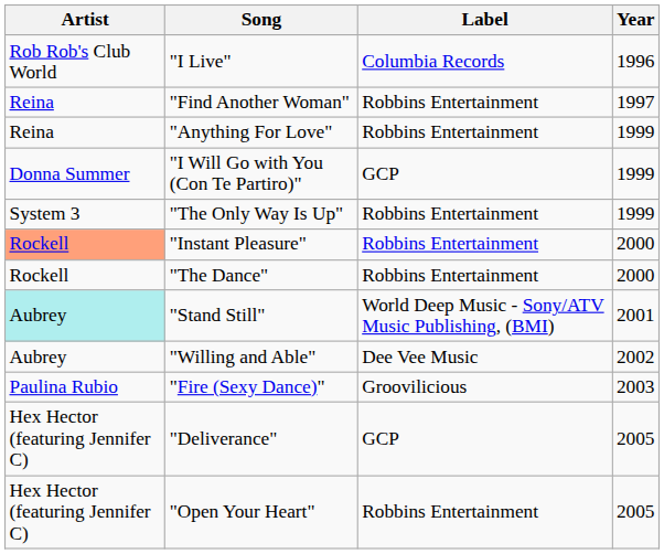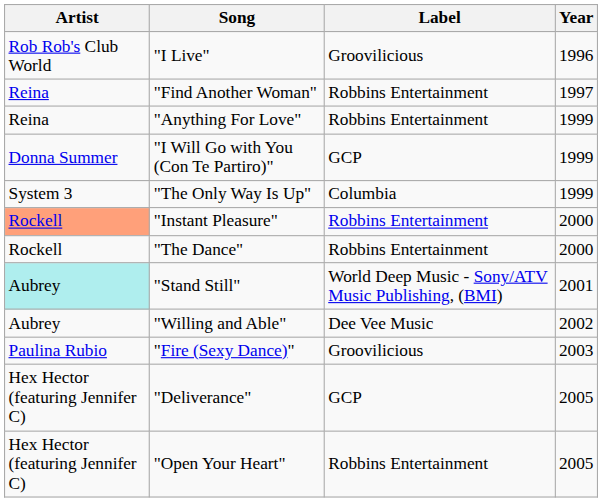 <table class="wikitable sortable" width="550px">
 <tr>
 <th align="left">Artist</th>
 <th align="left">Song</th>
 <th align="left">Label</th>
 <th align="left">Year</th>
 </tr>
 <tr>
 <td align="left"><a href='#'>Rob Rob's</a> Club World</td>
 <td align="left">"I Live"</td>
-<td align="left"><a href='#'>Columbia Records</a></td>
+<td align="left">Groovilicious</td>
 <td align="left">1996</td>
 </tr>
 <tr>
 <td align="left"><a href='#'>Reina</a></td>
 <td align="left">"Find Another Woman"</td>
 <td align="left">Robbins Entertainment</td>
 <td align="left">1997</td>
 </tr>
 <tr>
 <td align="left">Reina</td>
 <td align="left">"Anything For Love"</td>
 <td align="left">Robbins Entertainment</td>
 <td align="left">1999</td>
 </tr>
 <tr>
 <td align="left"><a href='#'>Donna Summer</a></td>
 <td align="left">"I Will Go with You (Con Te Partiro)"</td>
 <td align="left">GCP</td>
 <td align="left">1999</td>
 </tr>
 <tr>
 <td align="left">System 3</td>
 <td align="left">"The Only Way Is Up"</td>
-<td align="left">Robbins Entertainment</td>
+<td align="left">Columbia</td>
 <td align="left">1999</td>
 </tr>
 <tr>
 <td align="left" style="background: lightsalmon;"><a href='#'>Rockell</a></td>
 <td align="left">"Instant Pleasure"</td>
 <td align="left"><a href='#'>Robbins Entertainment</a></td>
 <td align="left">2000</td>
 </tr>
 <tr>
 <td align="left">Rockell</td>
 <td align="left">"The Dance"</td>
 <td align="left">Robbins Entertainment</td>
 <td align="left">2000</td>
 </tr>
 <tr>
 <td align="left" style="background: paleturquoise;">Aubrey</td>
 <td align="left">"Stand Still"</td>
 <td align="left">World Deep Music - <a href='#'>Sony/ATV Music Publishing</a>, (<a href='#'>BMI</a>)</td>
 <td align="left">2001</td>
 </tr>
 <tr>
 <td align="left">Aubrey</td>
 <td align="left">"Willing and Able"</td>
 <td align="left">Dee Vee Music</td>
 <td align="left">2002</td>
 </tr>
 <tr>
 <td align="left"><a href='#'>Paulina Rubio</a></td>
 <td align="left">"<a href='#'>Fire (Sexy Dance)</a>"</td>
 <td align="left">Groovilicious</td>
 <td align="left">2003</td>
 </tr>
 <tr>
 <td align="left">Hex Hector (featuring Jennifer C)</td>
 <td align="left">"Deliverance"</td>
 <td align="left">GCP</td>
 <td align="left">2005</td>
 </tr>
 <tr>
 <td align="left">Hex Hector (featuring Jennifer C)</td>
 <td align="left">"Open Your Heart"</td>
 <td align="left">Robbins Entertainment</td>
 <td align="left">2005</td>
 </tr>
 </table>
